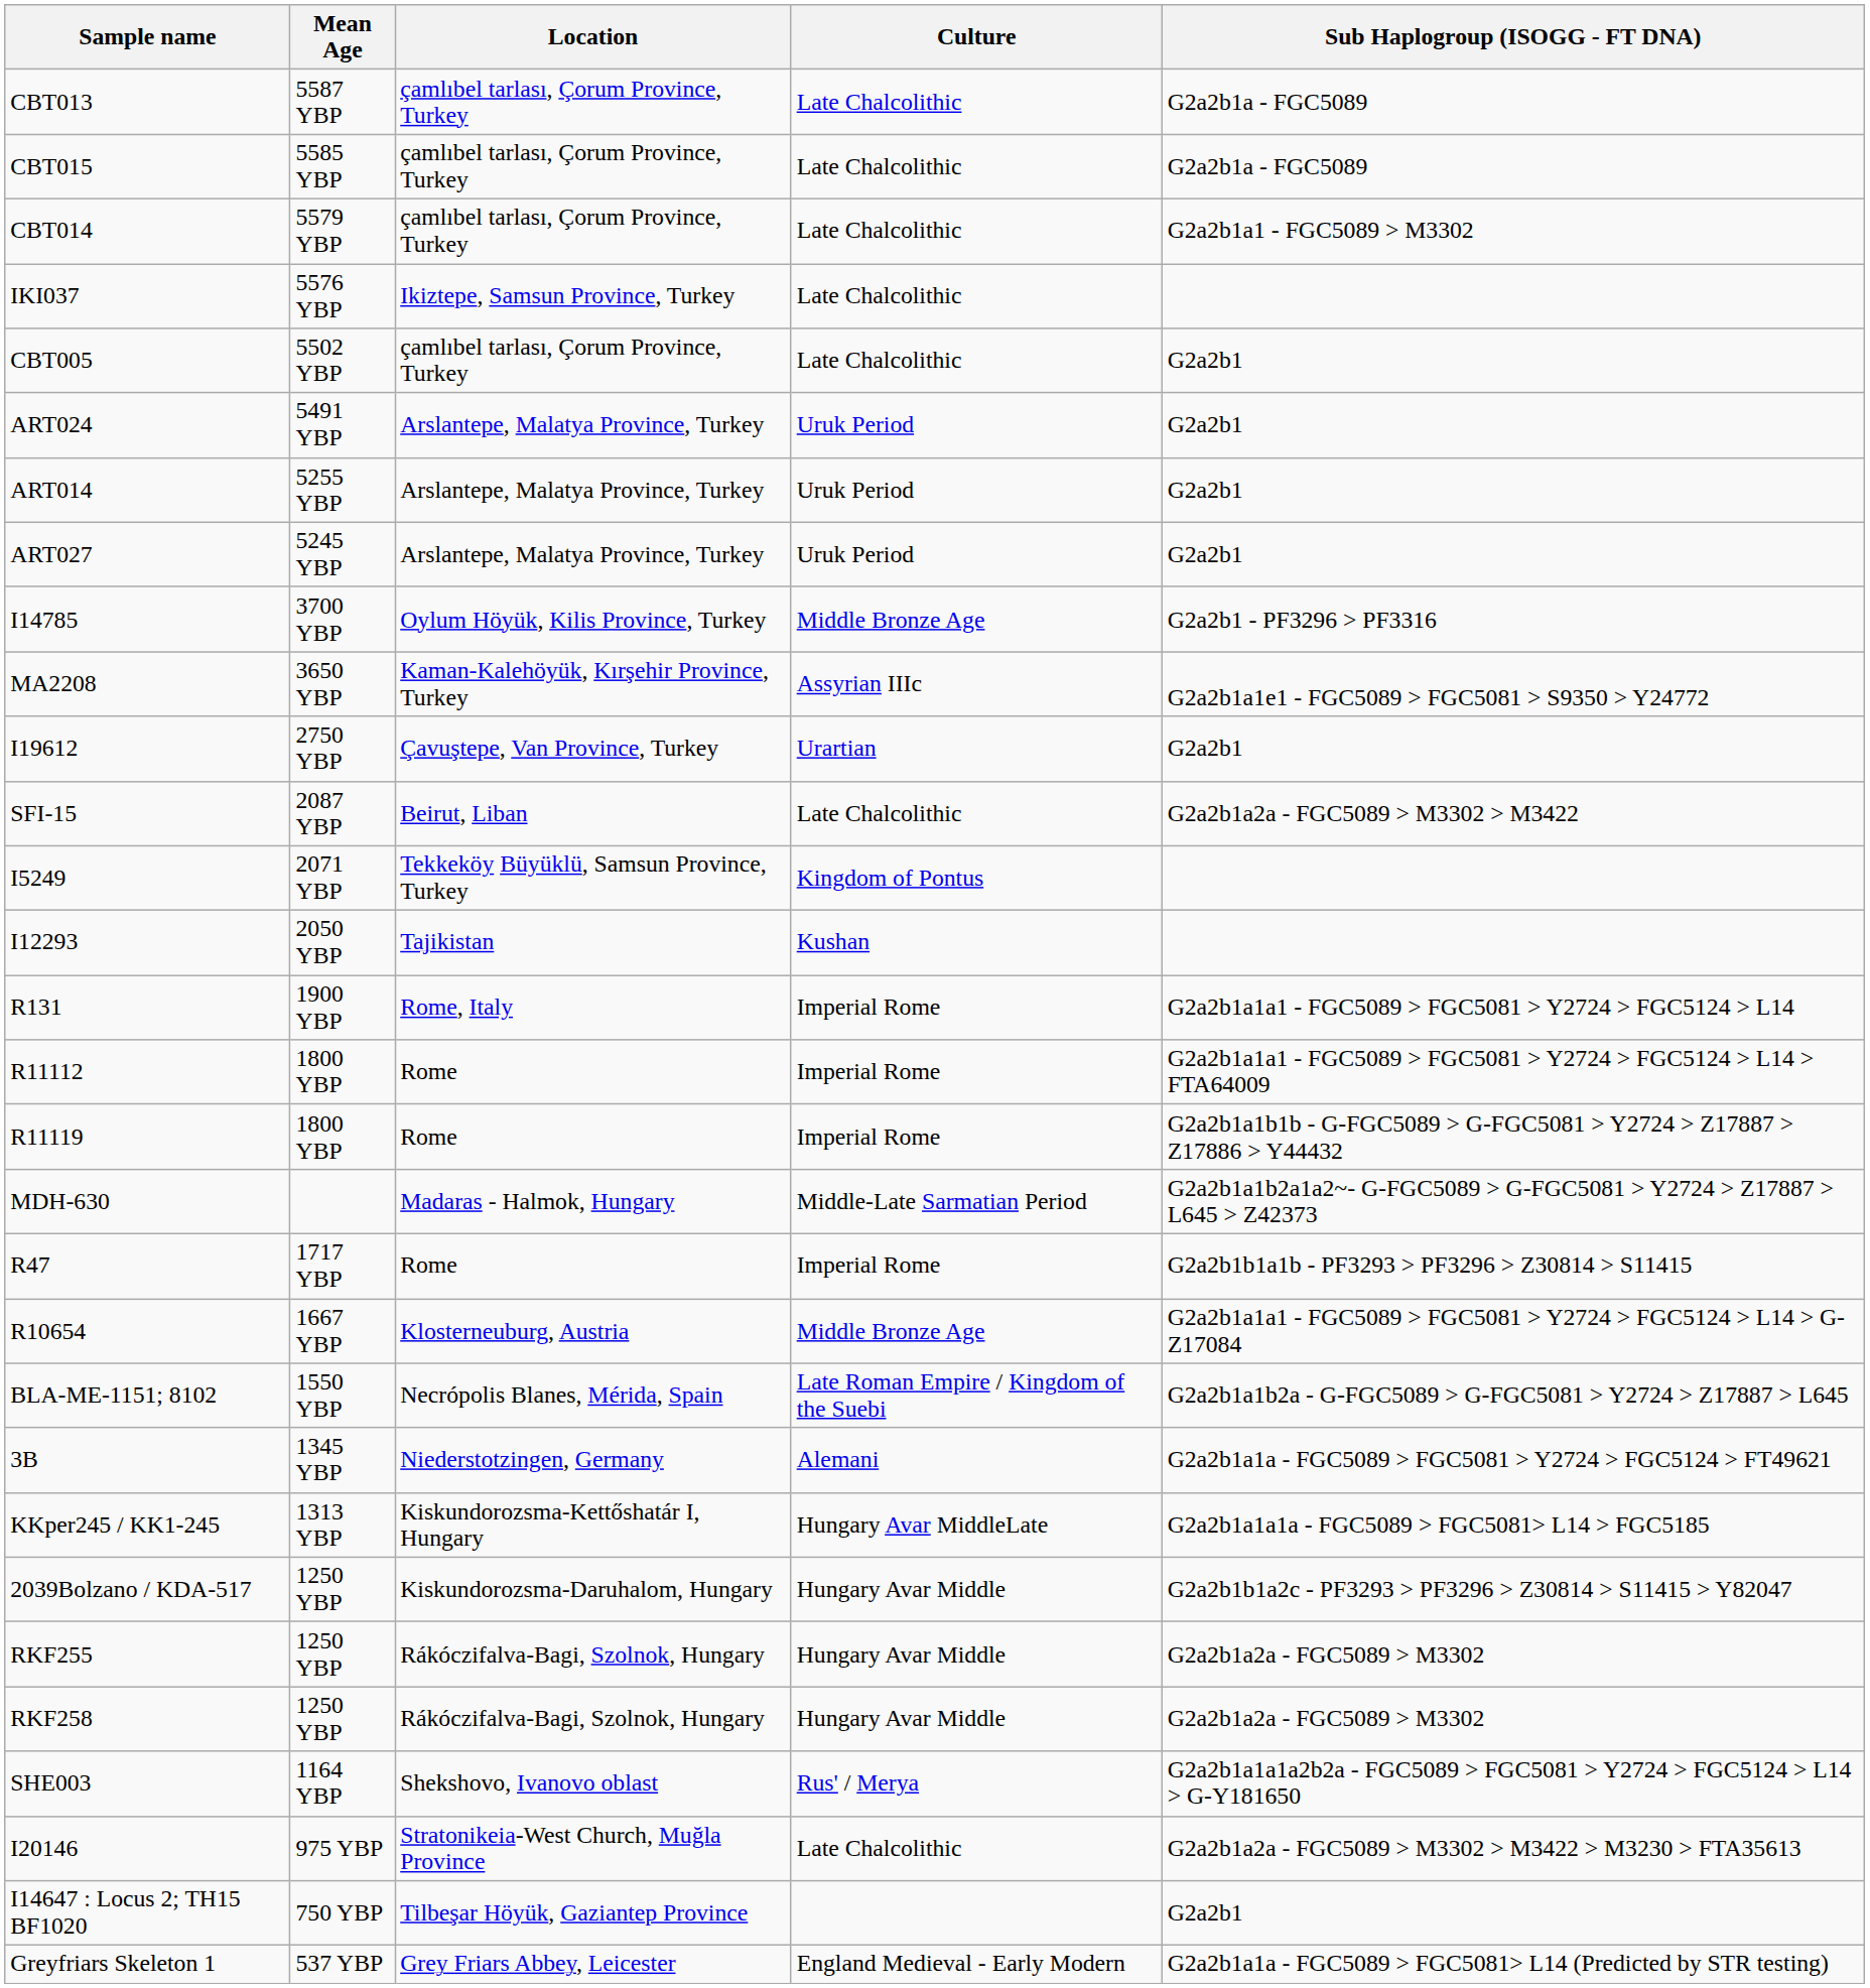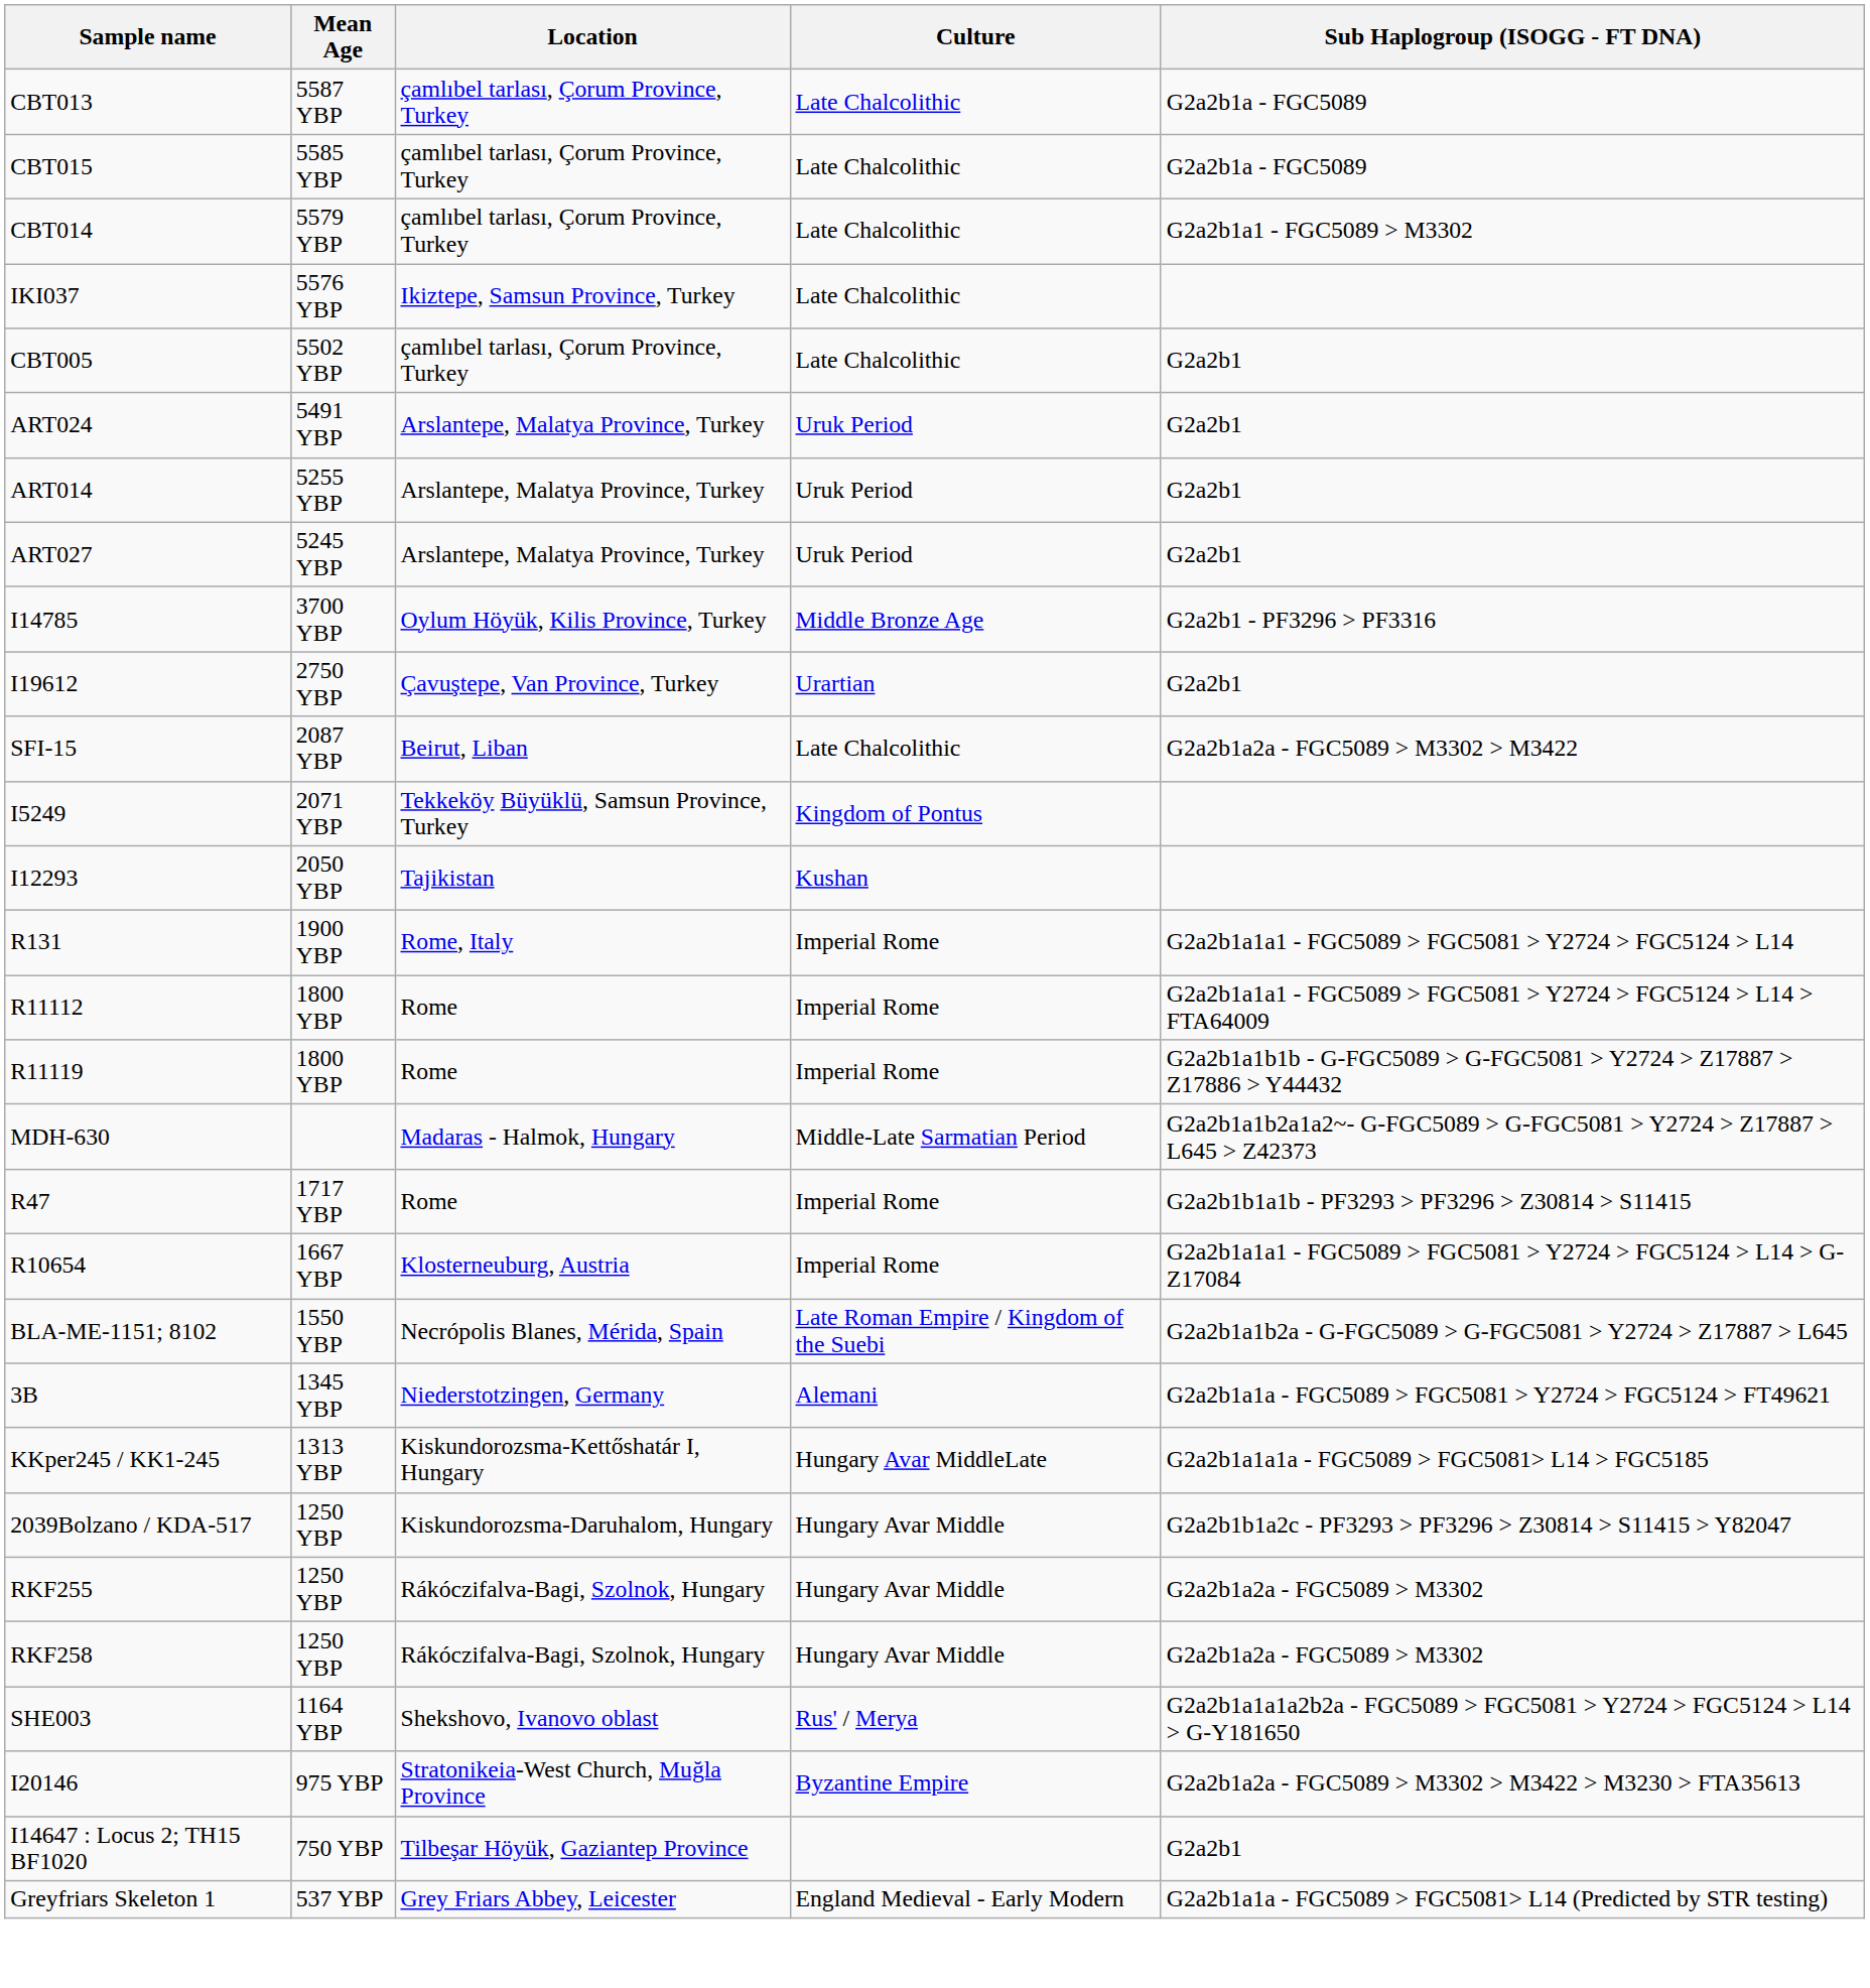 <table class="wikitable">
 <tr>
 <th>Sample name</th>
 <th>Mean Age</th>
 <th>Location</th>
 <th>Culture</th>
 <th>Sub Haplogroup (ISOGG - FT DNA)</th>
 </tr>
 <tr>
 <td>CBT013</td>
 <td>5587 YBP</td>
 <td><a href='#'>çamlıbel tarlası</a>, <a href='#'>Çorum Province</a>, <a href='#'>Turkey</a></td>
 <td><a href='#'>Late Chalcolithic</a></td>
 <td>G2a2b1a - FGC5089</td>
 </tr>
 <tr>
 <td>CBT015</td>
 <td>5585 YBP</td>
 <td>çamlıbel tarlası, Çorum Province, Turkey</td>
 <td>Late Chalcolithic</td>
 <td>G2a2b1a - FGC5089</td>
 </tr>
 <tr>
 <td>CBT014</td>
 <td>5579 YBP</td>
 <td>çamlıbel tarlası, Çorum Province, Turkey</td>
 <td>Late Chalcolithic</td>
 <td>G2a2b1a1 - FGC5089 > M3302</td>
 </tr>
 <tr>
 <td>IKI037</td>
 <td>5576 YBP</td>
 <td><a href='#'>Ikiztepe</a>, <a href='#'>Samsun Province</a>, Turkey</td>
 <td>Late Chalcolithic</td>
 <td></td>
 </tr>
 <tr>
 <td>CBT005</td>
 <td>5502 YBP</td>
 <td>çamlıbel tarlası, Çorum Province, Turkey</td>
 <td>Late Chalcolithic</td>
 <td>G2a2b1</td>
 </tr>
 <tr>
 <td>ART024</td>
 <td>5491 YBP</td>
 <td><a href='#'>Arslantepe</a>, <a href='#'>Malatya Province</a>, Turkey</td>
 <td><a href='#'>Uruk Period</a></td>
 <td>G2a2b1</td>
 </tr>
 <tr>
 <td>ART014</td>
 <td>5255 YBP</td>
 <td>Arslantepe, Malatya Province, Turkey</td>
 <td>Uruk Period</td>
 <td>G2a2b1</td>
 </tr>
 <tr>
 <td>ART027</td>
 <td>5245 YBP</td>
 <td>Arslantepe, Malatya Province, Turkey</td>
 <td>Uruk Period</td>
 <td>G2a2b1</td>
 </tr>
 <tr>
 <td>I14785</td>
 <td>3700 YBP</td>
 <td><a href='#'>Oylum Höyük</a>, <a href='#'>Kilis Province</a>, Turkey</td>
 <td><a href='#'>Middle Bronze Age</a></td>
 <td>G2a2b1 - PF3296 > PF3316 </td>
 </tr>
 <tr>
-<td>MA2208</td>
-<td>3650 YBP</td>
-<td><a href='#'>Kaman-Kalehöyük</a>, <a href='#'>Kırşehir Province</a>, Turkey</td>
-<td><a href='#'>Assyrian</a> IIIc</td>
-<td><br>G2a2b1a1e1 - FGC5089 > FGC5081 > S9350 > Y24772 </td>
-</tr>
-<tr>
 <td>I19612</td>
 <td>2750 YBP</td>
 <td><a href='#'>Çavuştepe</a>, <a href='#'>Van Province</a>, Turkey</td>
 <td><a href='#'>Urartian</a></td>
 <td>G2a2b1</td>
 </tr>
 <tr>
 <td>SFI-15</td>
 <td>2087 YBP</td>
 <td><a href='#'>Beirut</a>, <a href='#'>Liban</a></td>
 <td>Late Chalcolithic</td>
 <td>G2a2b1a2a - FGC5089 > M3302 > M3422 </td>
 </tr>
 <tr>
 <td>I5249</td>
 <td>2071 YBP</td>
 <td><a href='#'>Tekkeköy</a> <a href='#'>Büyüklü</a>, Samsun Province, Turkey</td>
 <td><a href='#'>Kingdom of Pontus</a></td>
 </tr>
 <tr>
 <td>I12293</td>
 <td>2050 YBP</td>
 <td><a href='#'>Tajikistan</a></td>
 <td><a href='#'>Kushan</a></td>
 <td></td>
 </tr>
 <tr>
 <td>R131</td>
 <td>1900 YBP</td>
 <td><a href='#'>Rome</a>, <a href='#'>Italy</a></td>
 <td>Imperial Rome</td>
 <td>G2a2b1a1a1 - FGC5089 > FGC5081 > Y2724 > FGC5124 > L14</td>
 </tr>
 <tr>
 <td>R11112</td>
 <td>1800 YBP</td>
 <td>Rome</td>
 <td>Imperial Rome</td>
 <td>G2a2b1a1a1 - FGC5089 > FGC5081 > Y2724 > FGC5124 > L14 > FTA64009 </td>
 </tr>
 <tr>
 <td>R11119</td>
 <td>1800 YBP</td>
 <td>Rome</td>
 <td>Imperial Rome</td>
 <td>G2a2b1a1b1b - G-FGC5089 > G-FGC5081 > Y2724 > Z17887 > Z17886 > Y44432</td>
 </tr>
 <tr>
 <td>MDH-630</td>
 <td></td>
 <td><a href='#'>Madaras</a> - Halmok, <a href='#'>Hungary</a></td>
 <td>Middle-Late <a href='#'>Sarmatian</a> Period</td>
 <td>G2a2b1a1b2a1a2~- G-FGC5089 > G-FGC5081 > Y2724 > Z17887 > L645 > Z42373 </td>
 </tr>
 <tr>
 <td>R47</td>
 <td>1717 YBP</td>
 <td>Rome</td>
 <td>Imperial Rome</td>
 <td>G2a2b1b1a1b - PF3293 > PF3296 > Z30814 > S11415</td>
 </tr>
 <tr>
 <td>R10654</td>
 <td>1667 YBP</td>
 <td><a href='#'>Klosterneuburg</a>, <a href='#'>Austria</a></td>
-<td><a href='#'>Middle Bronze Age</a></td>
+<td>Imperial Rome</td>
 <td>G2a2b1a1a1 - FGC5089 > FGC5081 > Y2724 > FGC5124 > L14 > G-Z17084</td>
 </tr>
 <tr>
 <td>BLA-ME-1151; 8102</td>
 <td>1550 YBP</td>
 <td>Necrópolis Blanes, <a href='#'>Mérida</a>, <a href='#'>Spain</a></td>
 <td><a href='#'>Late Roman Empire</a> / <a href='#'>Kingdom of the Suebi</a></td>
 <td>G2a2b1a1b2a - G-FGC5089 > G-FGC5081 > Y2724 > Z17887 > L645 </td>
 </tr>
 <tr>
 <td>3B</td>
 <td>1345 YBP</td>
 <td><a href='#'>Niederstotzingen</a>, <a href='#'>Germany</a></td>
 <td><a href='#'>Alemani</a></td>
 <td>G2a2b1a1a -  FGC5089 > FGC5081 > Y2724 > FGC5124 > FT49621</td>
 </tr>
 <tr>
 <td>KKper245 / KK1-245</td>
 <td>1313 YBP</td>
 <td>Kiskundorozsma-Kettőshatár I, Hungary</td>
 <td>Hungary <a href='#'>Avar</a> MiddleLate</td>
 <td>G2a2b1a1a1a -  FGC5089 > FGC5081> L14 > FGC5185 </td>
 </tr>
 <tr>
 <td>2039Bolzano / KDA-517</td>
 <td>1250 YBP</td>
 <td>Kiskundorozsma-Daruhalom, Hungary</td>
 <td>Hungary Avar Middle</td>
 <td>G2a2b1b1a2c -  PF3293 > PF3296 > Z30814 > S11415 > Y82047</td>
 </tr>
 <tr>
 <td>RKF255</td>
 <td>1250 YBP</td>
 <td>Rákóczifalva-Bagi, <a href='#'>Szolnok</a>, Hungary</td>
 <td>Hungary Avar Middle</td>
 <td>G2a2b1a2a - FGC5089 > M3302 </td>
 </tr>
 <tr>
 <td>RKF258</td>
 <td>1250 YBP</td>
 <td>Rákóczifalva-Bagi, Szolnok, Hungary</td>
 <td>Hungary Avar Middle</td>
 <td>G2a2b1a2a - FGC5089 > M3302</td>
 </tr>
 <tr>
 <td>SHE003</td>
 <td>1164 YBP</td>
 <td>Shekshovo, <a href='#'>Ivanovo oblast</a></td>
 <td><a href='#'>Rus'</a> / <a href='#'>Merya</a></td>
 <td>G2a2b1a1a1a2b2a -  FGC5089 > FGC5081 > Y2724 > FGC5124 > L14 > G-Y181650</td>
 </tr>
 <tr>
 <td>I20146</td>
 <td>975 YBP</td>
 <td><a href='#'>Stratonikeia</a>-West Church, <a href='#'>Muğla Province</a></td>
-<td>Late Chalcolithic</td>
+<td><a href='#'>Byzantine Empire</a></td>
 <td>G2a2b1a2a - FGC5089 > M3302 > M3422 > M3230 > FTA35613</td>
 </tr>
 <tr>
 <td>I14647 : Locus 2; TH15 BF1020</td>
 <td>750 YBP</td>
 <td><a href='#'>Tilbeşar Höyük</a>, <a href='#'>Gaziantep Province</a></td>
 <td></td>
 <td>G2a2b1</td>
 </tr>
 <tr>
 <td>Greyfriars Skeleton 1</td>
 <td>537 YBP</td>
 <td><a href='#'>Grey Friars Abbey</a>, <a href='#'>Leicester</a></td>
 <td>England Medieval - Early Modern</td>
 <td>G2a2b1a1a - FGC5089 > FGC5081> L14 (Predicted by STR testing)</td>
 </tr>
 </table>
